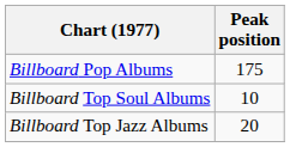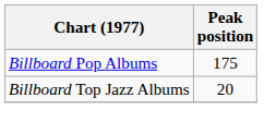 <table class="wikitable">
 <tr>
 <th>Chart (1977)</th>
 <th>Peak<br>position</th>
 </tr>
 <tr>
 <td><a href='#'><em>Billboard</em> Pop Albums</a></td>
 <td align=center>175</td>
 </tr>
 <tr>
-<td><em>Billboard</em> <a href='#'>Top Soul Albums</a></td>
-<td align=center>10</td>
-</tr>
-<tr>
 <td><em>Billboard</em> Top Jazz Albums</td>
 <td align=center>20</td>
 </tr>
 <tr>
 </tr>
 </table>
